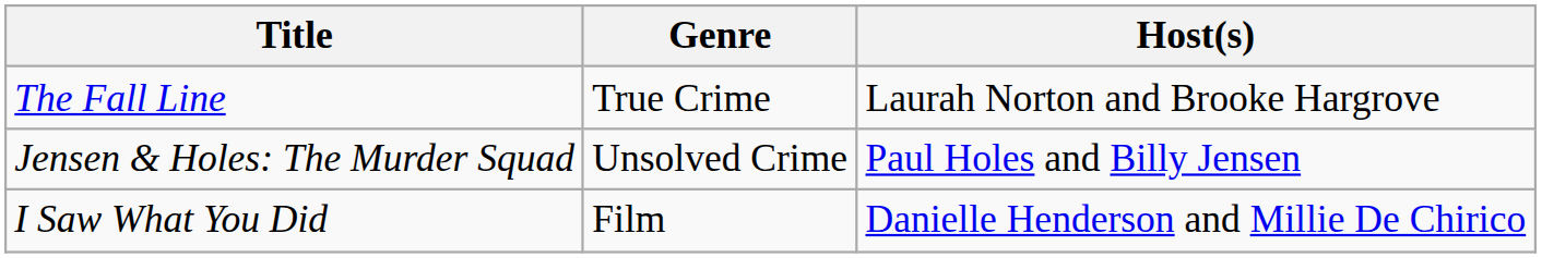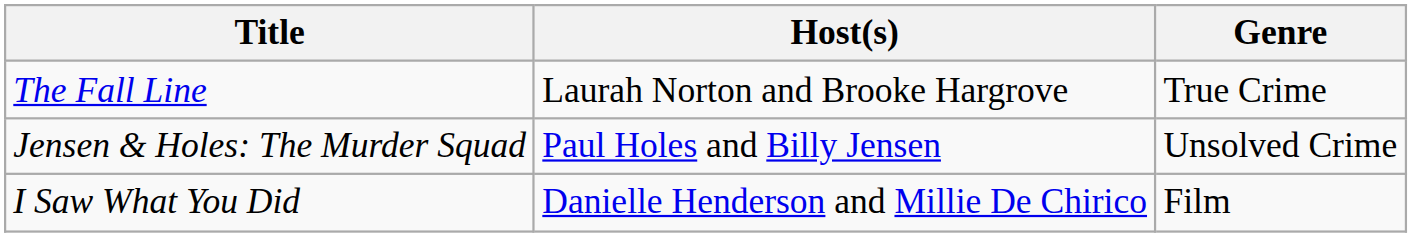 <table class="wikitable sortable">
 <tr>
 <th>Title</th>
+<th>Host(s)</th>
 <th>Genre</th>
-<th>Host(s)</th>
 </tr>
 <tr>
 <td><em><a href='#'>The Fall Line</a></em></td>
+<td>Laurah Norton and Brooke Hargrove</td>
 <td>True Crime</td>
-<td>Laurah Norton and Brooke Hargrove</td>
 </tr>
 <tr>
 <td><em>Jensen & Holes: The Murder Squad</em></td>
+<td><a href='#'>Paul Holes</a> and <a href='#'>Billy Jensen</a></td>
 <td>Unsolved Crime</td>
-<td><a href='#'>Paul Holes</a> and <a href='#'>Billy Jensen</a></td>
 </tr>
 <tr>
 <td><em>I Saw What You Did</em></td>
+<td><a href='#'>Danielle Henderson</a> and <a href='#'>Millie De Chirico</a></td>
 <td>Film</td>
-<td><a href='#'>Danielle Henderson</a> and <a href='#'>Millie De Chirico</a></td>
 </tr>
 </table>
